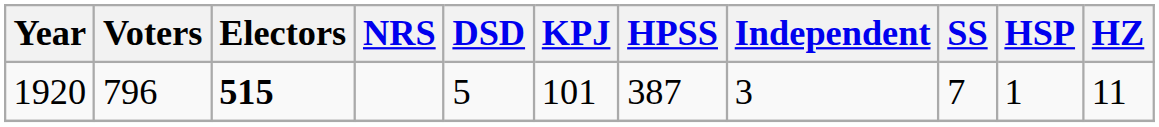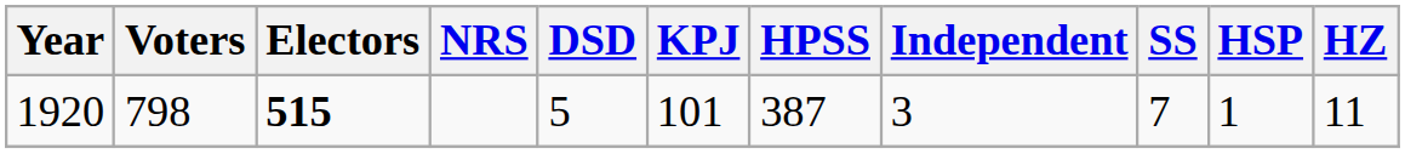 <table class="wikitable sortable sticky-header">
 <tr>
 <th>Year</th>
 <th>Voters</th>
 <th>Electors</th>
 <th><a href='#'>NRS</a></th>
 <th><a href='#'>DSD</a></th>
 <th><a href='#'>KPJ</a></th>
 <th><a href='#'>HPSS</a></th>
 <th><a href='#'>Independent</a></th>
 <th><a href='#'>SS</a></th>
 <th><a href='#'>HSP</a></th>
 <th><a href='#'>HZ</a></th>
 </tr>
 <tr>
 <td>1920</td>
-<td>796</td>
+<td>798</td>
 <td><strong>515</strong></td>
 <td></td>
 <td>5</td>
 <td>101</td>
 <td>387</td>
 <td>3</td>
 <td>7</td>
 <td>1</td>
 <td>11</td>
 </tr>
 <tr>
 </tr>
 </table>
